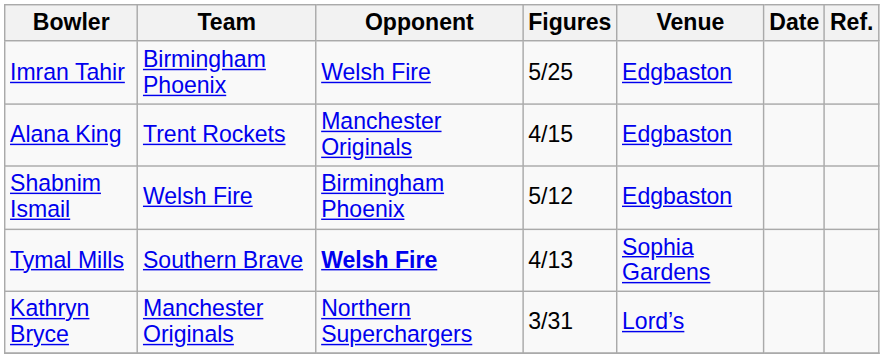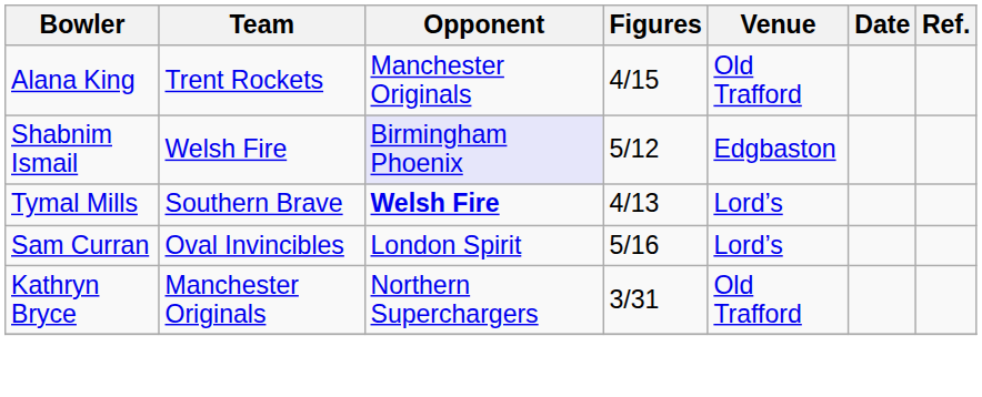 <table class="wikitable defaultleft col4center">
 <tr>
 <th>Bowler</th>
 <th>Team</th>
 <th>Opponent</th>
 <th>Figures</th>
 <th>Venue</th>
 <th>Date</th>
 <th>Ref.</th>
 </tr>
 <tr>
-<td><a href='#'>Imran Tahir</a></td>
-<td><a href='#'>Birmingham Phoenix</a></td>
-<td><a href='#'>Welsh Fire</a></td>
-<td>5/25</td>
-<td><a href='#'>Edgbaston</a></td>
-<td></td>
-<td></td>
-</tr>
-<tr>
 <td><a href='#'>Alana King</a></td>
 <td><a href='#'>Trent Rockets</a></td>
 <td><a href='#'>Manchester Originals</a></td>
 <td>4/15</td>
-<td><a href='#'>Edgbaston</a></td>
+<td><a href='#'>Old Trafford</a></td>
 <td></td>
 <td></td>
 </tr>
 <tr>
 <td><a href='#'>Shabnim Ismail</a></td>
 <td><a href='#'>Welsh Fire</a></td>
-<td><a href='#'>Birmingham Phoenix</a></td>
+<td style="background: lavender;"><a href='#'>Birmingham Phoenix</a></td>
 <td>5/12</td>
 <td><a href='#'>Edgbaston</a></td>
 <td></td>
 <td></td>
 </tr>
 <tr>
 <td><a href='#'>Tymal Mills</a></td>
 <td><a href='#'>Southern Brave</a></td>
 <td><strong><a href='#'>Welsh Fire</a></strong></td>
 <td>4/13</td>
-<td><a href='#'>Sophia Gardens</a></td>
+<td><a href='#'>Lord’s</a></td>
+<td></td>
+<td></td>
+</tr>
+<tr>
+<td><a href='#'>Sam Curran</a></td>
+<td><a href='#'>Oval Invincibles</a></td>
+<td><a href='#'>London Spirit</a></td>
+<td>5/16</td>
+<td><a href='#'>Lord’s</a></td>
 <td></td>
 <td></td>
 </tr>
 <tr>
 <td><a href='#'>Kathryn Bryce</a></td>
 <td><a href='#'>Manchester Originals</a></td>
 <td><a href='#'>Northern Superchargers</a></td>
 <td>3/31</td>
-<td><a href='#'>Lord’s</a></td>
+<td><a href='#'>Old Trafford</a></td>
 <td></td>
 <td></td>
 </tr>
 <tr>
 </tr>
 </table>
